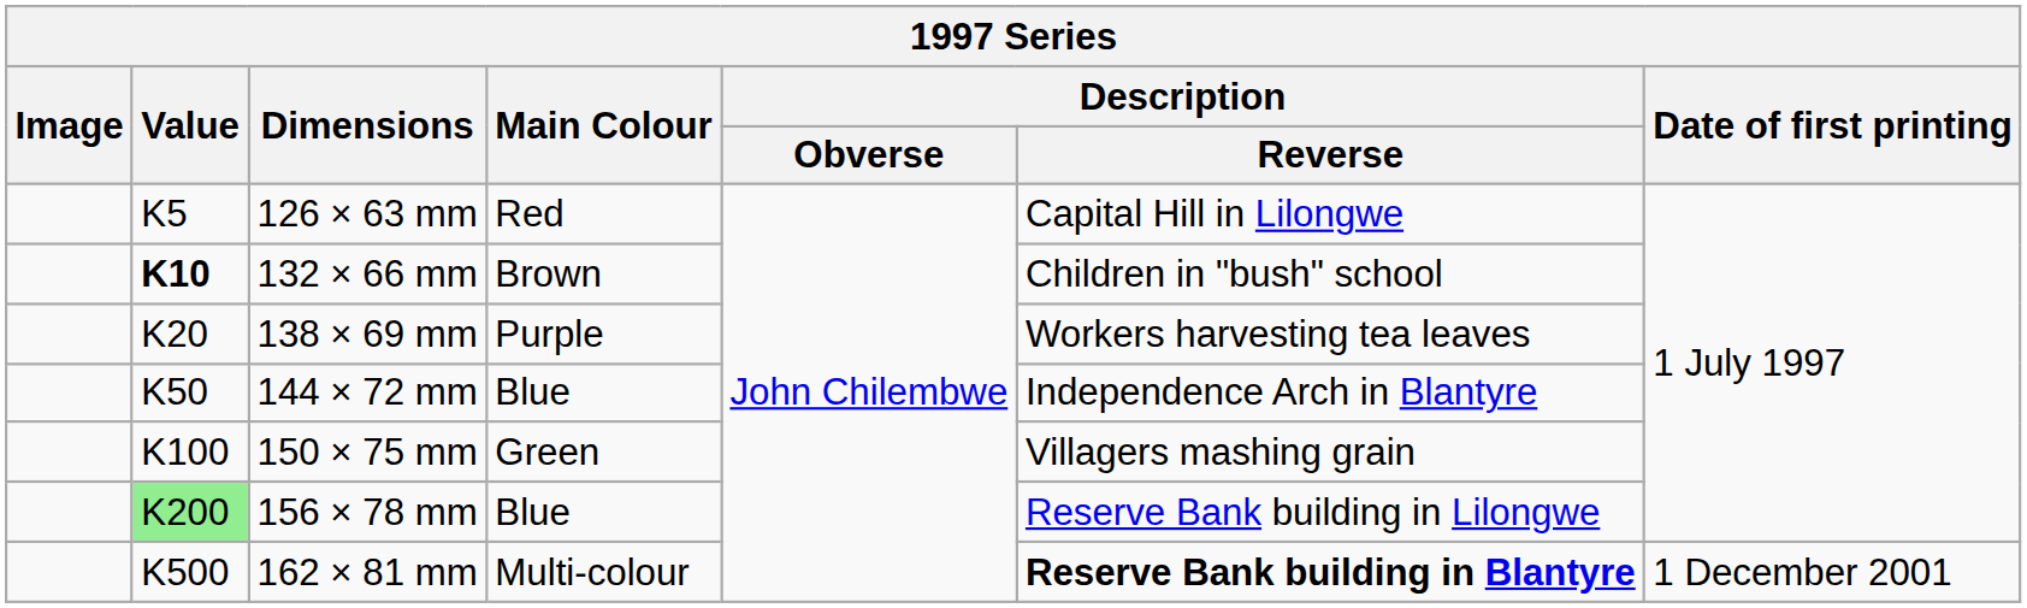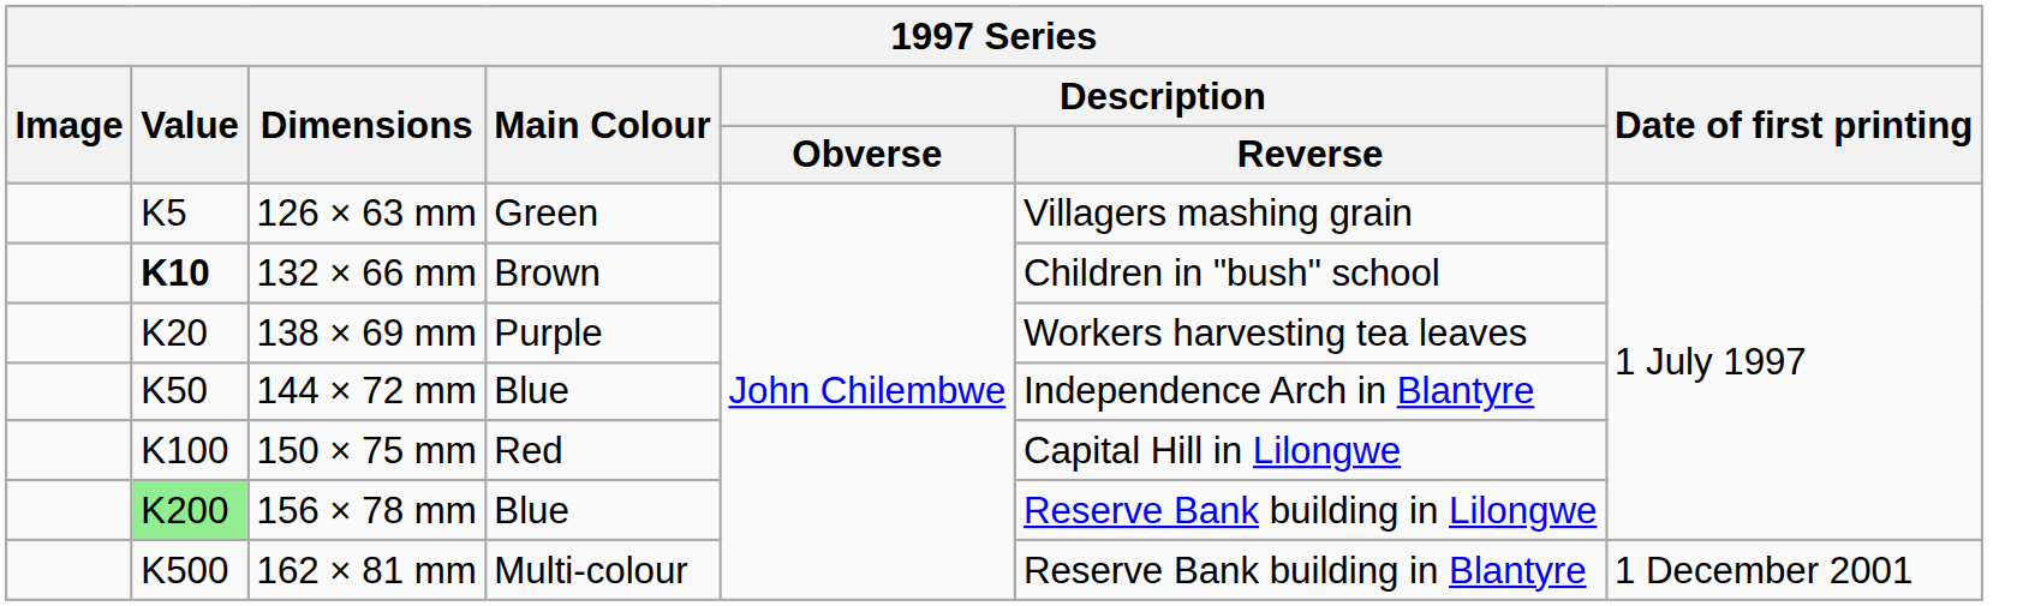 <table class="wikitable" style="font-size: 90%">
 <tr>
 <th colspan="7">1997 Series </th>
 </tr>
 <tr>
 <th rowspan="2">Image</th>
 <th rowspan="2">Value</th>
 <th rowspan="2">Dimensions</th>
 <th rowspan="2">Main Colour</th>
 <th colspan="2">Description</th>
 <th rowspan="2">Date of first printing</th>
 </tr>
 <tr>
 <th>Obverse</th>
 <th>Reverse</th>
 </tr>
 <tr>
 <td><br></td>
 <td>K5</td>
 <td>126 × 63 mm</td>
-<td>Red</td>
+<td>Green</td>
 <td rowspan="7"><a href='#'>John Chilembwe</a></td>
-<td>Capital Hill in <a href='#'>Lilongwe</a></td>
+<td>Villagers mashing grain</td>
 <td rowspan="6">1 July 1997</td>
 </tr>
 <tr>
 <td></td>
 <td><strong>K10</strong></td>
 <td>132 × 66 mm</td>
 <td>Brown</td>
 <td>Children in "bush" school</td>
 </tr>
 <tr>
 <td></td>
 <td>K20</td>
 <td>138 × 69 mm</td>
 <td>Purple</td>
 <td>Workers harvesting tea leaves</td>
 </tr>
 <tr>
 <td></td>
 <td>K50</td>
 <td>144 × 72 mm</td>
 <td>Blue</td>
 <td>Independence Arch in <a href='#'>Blantyre</a></td>
 </tr>
 <tr>
 <td></td>
 <td>K100</td>
 <td>150 × 75 mm</td>
-<td>Green</td>
-<td>Villagers mashing grain</td>
+<td>Red</td>
+<td>Capital Hill in <a href='#'>Lilongwe</a></td>
 </tr>
 <tr>
 <td></td>
 <td style="background: lightgreen;">K200</td>
 <td>156 × 78 mm</td>
 <td>Blue</td>
 <td><a href='#'>Reserve Bank</a> building in <a href='#'>Lilongwe</a></td>
 </tr>
 <tr>
 <td></td>
 <td>K500</td>
 <td>162 × 81 mm</td>
 <td>Multi-colour</td>
-<td><strong>Reserve Bank building in <a href='#'>Blantyre</a></strong></td>
+<td>Reserve Bank building in <a href='#'>Blantyre</a></td>
 <td>1 December 2001</td>
 </tr>
 </table>
